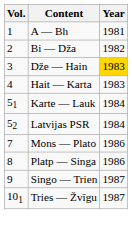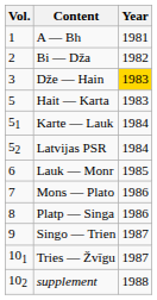 <table class="wikitable" border="1">
 <tr>
 <th>Vol.</th>
 <th>Content</th>
 <th>Year</th>
 </tr>
 <tr>
 <td>1</td>
 <td>A — Bh</td>
 <td>1981</td>
 </tr>
 <tr>
 <td>2</td>
 <td>Bi — Dža</td>
 <td>1982</td>
 </tr>
 <tr>
 <td>3</td>
 <td>Dže — Hain</td>
 <td style="background: gold;">1983</td>
 </tr>
 <tr>
-<td>4</td>
+<td>5</td>
 <td>Hait — Karta</td>
 <td>1983</td>
 </tr>
 <tr>
 <td>5<sub>1</sub></td>
 <td>Karte — Lauk</td>
 <td>1984</td>
 </tr>
 <tr>
 <td>5<sub>2</sub></td>
 <td>Latvijas PSR</td>
 <td>1984</td>
+</tr>
+<tr>
+<td>6</td>
+<td>Lauk — Monr</td>
+<td>1985</td>
 </tr>
 <tr>
 <td>7</td>
 <td>Mons — Plato</td>
 <td>1986</td>
 </tr>
 <tr>
 <td>8</td>
 <td>Platp — Singa</td>
 <td>1986</td>
 </tr>
 <tr>
 <td>9</td>
 <td>Singo — Trien</td>
 <td>1987</td>
 </tr>
 <tr>
 <td>10<sub>1</sub></td>
 <td>Tries — Žvīgu</td>
 <td>1987</td>
 </tr>
+<tr>
+<td>10<sub>2</sub></td>
+<td><em>supplement</em></td>
+<td>1988</td>
+</tr>
 </table>
